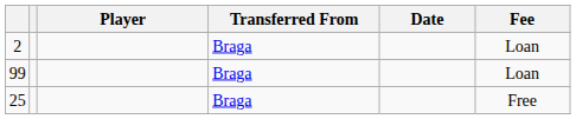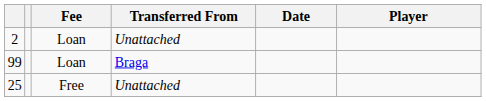 <table class="wikitable plainrowheaders sortable" style="font-size:95%">
 <tr>
 <th></th>
 <th></th>
-<th scope=col style="width:150px;"><strong>Player</strong></th>
+<th scope=col style="width:80px;"><strong>Fee</strong></th>
 <th scope=col style="width:150px;"><strong>Transferred From</strong></th>
 <th scope=col style="width:80px;"><strong>Date</strong></th>
-<th scope=col style="width:80px;"><strong>Fee</strong></th>
+<th scope=col style="width:150px;"><strong>Player</strong></th>
 </tr>
 <tr>
 <td align=center>2</td>
 <td align=center></td>
+<td align=center>Loan</td>
+<td><em>Unattached</em></td>
+<td align=center></td>
 <td></td>
-<td> <a href='#'>Braga</a></td>
-<td align=center></td>
-<td align=center>Loan</td>
 </tr>
 <tr>
 <td align=center>99</td>
 <td align=center></td>
-<td></td>
+<td align=center>Loan</td>
 <td> <a href='#'>Braga</a></td>
 <td align=center></td>
-<td align=center>Loan</td>
+<td></td>
 </tr>
 <tr>
 <td align=center>25</td>
 <td align=center></td>
+<td align=center>Free</td>
+<td><em>Unattached</em></td>
+<td align=center></td>
 <td></td>
-<td> <a href='#'>Braga</a></td>
-<td align=center></td>
-<td align=center>Free</td>
 </tr>
 </table>
